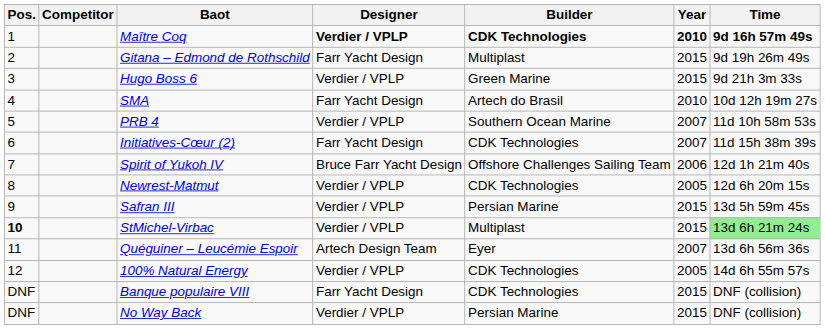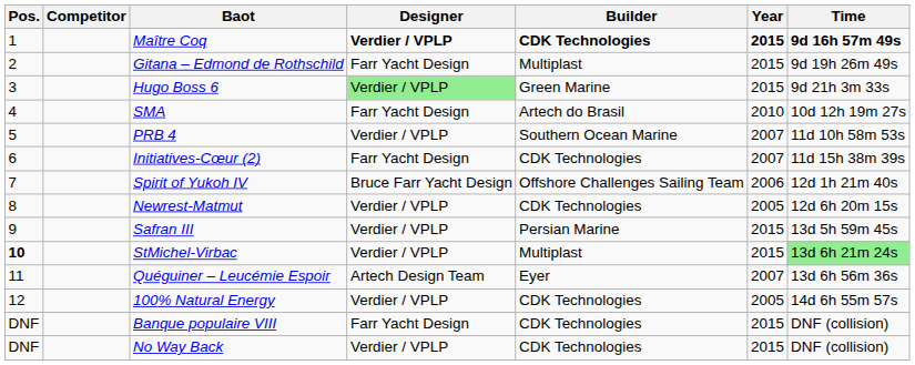 <table class="wikitable sortable">
 <tr>
 <th>Pos.</th>
 <th>Competitor</th>
 <th>Baot</th>
 <th>Designer</th>
 <th>Builder</th>
 <th>Year</th>
 <th>Time</th>
 </tr>
 <tr>
 <td>1</td>
 <td></td>
 <td><em><a href='#'>Maître Coq</a></em></td>
 <td><strong>Verdier / VPLP</strong></td>
 <td><strong>CDK Technologies</strong></td>
-<td><strong>2010</strong></td>
+<td><strong>2015</strong></td>
 <td><strong>9d 16h 57m 49s</strong></td>
 </tr>
 <tr>
 <td>2</td>
 <td></td>
 <td><em><a href='#'>Gitana – Edmond de Rothschild</a></em></td>
 <td>Farr Yacht Design</td>
 <td>Multiplast</td>
 <td>2015</td>
 <td>9d 19h 26m 49s</td>
 </tr>
 <tr>
 <td>3</td>
 <td></td>
 <td><em><a href='#'>Hugo Boss 6</a></em></td>
-<td>Verdier / VPLP</td>
+<td style="background: lightgreen;">Verdier / VPLP</td>
 <td>Green Marine</td>
 <td>2015</td>
 <td>9d 21h 3m 33s</td>
 </tr>
 <tr>
 <td>4</td>
 <td></td>
 <td><em><a href='#'>SMA</a></em></td>
 <td>Farr Yacht Design</td>
 <td>Artech do Brasil</td>
 <td>2010</td>
 <td>10d 12h 19m 27s</td>
 </tr>
 <tr>
 <td><abbr>5</abbr></td>
 <td></td>
 <td><em><a href='#'>PRB 4</a></em></td>
 <td>Verdier / VPLP</td>
 <td>Southern Ocean Marine</td>
 <td>2007</td>
 <td>11d 10h 58m 53s</td>
 </tr>
 <tr>
 <td>6</td>
 <td></td>
 <td><em><a href='#'>Initiatives-Cœur (2)</a></em></td>
 <td>Farr Yacht Design</td>
 <td>CDK Technologies</td>
 <td>2007</td>
 <td>11d 15h 38m 39s</td>
 </tr>
 <tr>
 <td>7</td>
 <td></td>
 <td><em><a href='#'>Spirit of Yukoh IV</a></em></td>
 <td>Bruce Farr Yacht Design</td>
 <td>Offshore Challenges Sailing Team</td>
 <td>2006</td>
 <td>12d 1h 21m 40s</td>
 </tr>
 <tr>
 <td>8</td>
 <td></td>
 <td><em><a href='#'>Newrest-Matmut</a></em></td>
 <td>Verdier / VPLP</td>
 <td>CDK Technologies</td>
 <td>2005</td>
 <td>12d 6h 20m 15s</td>
 </tr>
 <tr>
 <td>9</td>
 <td></td>
 <td><em><a href='#'>Safran III</a></em></td>
 <td>Verdier / VPLP</td>
 <td>Persian Marine</td>
 <td>2015</td>
 <td>13d 5h 59m 45s</td>
 </tr>
 <tr>
 <td><strong>10</strong></td>
 <td></td>
 <td><em><a href='#'>StMichel-Virbac</a></em></td>
 <td>Verdier / VPLP</td>
 <td>Multiplast</td>
 <td>2015</td>
 <td style="background: lightgreen;">13d 6h 21m 24s</td>
 </tr>
 <tr>
 <td>11</td>
 <td></td>
 <td><em><a href='#'>Quéguiner – Leucémie Espoir</a></em></td>
 <td>Artech Design Team</td>
 <td>Eyer</td>
 <td>2007</td>
 <td>13d 6h 56m 36s</td>
 </tr>
 <tr>
 <td>12</td>
 <td></td>
 <td><em><a href='#'>100% Natural Energy</a></em></td>
 <td>Verdier / VPLP</td>
 <td>CDK Technologies</td>
 <td>2005</td>
 <td>14d 6h 55m 57s</td>
 </tr>
 <tr>
 <td>DNF</td>
 <td></td>
 <td><em><a href='#'>Banque populaire VIII</a></em></td>
 <td>Farr Yacht Design</td>
 <td>CDK Technologies</td>
 <td>2015</td>
 <td>DNF (collision)</td>
 </tr>
 <tr>
 <td>DNF</td>
 <td></td>
 <td><em><a href='#'>No Way Back</a></em></td>
 <td>Verdier / VPLP</td>
-<td>Persian Marine</td>
+<td>CDK Technologies</td>
 <td>2015</td>
 <td>DNF (collision)</td>
 </tr>
 </table>
